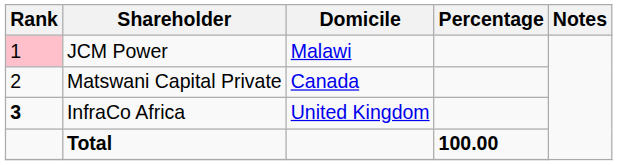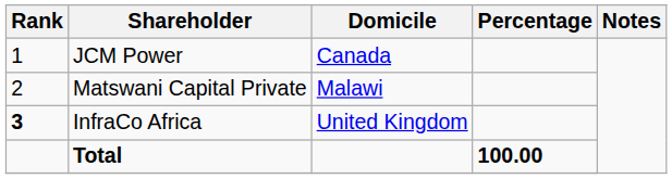 <table class="wikitable sortable" style="margin: 0.5em auto">
 <tr>
 <th>Rank</th>
 <th>Shareholder</th>
 <th>Domicile</th>
 <th>Percentage</th>
 <th>Notes</th>
 </tr>
 <tr>
-<td style="background: pink;">1</td>
+<td>1</td>
 <td>JCM Power</td>
-<td><a href='#'>Malawi</a></td>
+<td><a href='#'>Canada</a></td>
 <td></td>
 </tr>
 <tr>
 <td>2</td>
 <td>Matswani Capital Private</td>
-<td><a href='#'>Canada</a></td>
+<td><a href='#'>Malawi</a></td>
 <td></td>
 </tr>
 <tr>
 <td><strong>3</strong></td>
 <td>InfraCo Africa</td>
 <td><a href='#'>United Kingdom</a></td>
 <td></td>
 </tr>
 <tr>
 <td></td>
 <td><strong>Total</strong></td>
 <td></td>
 <td><strong>100.00</strong></td>
 </tr>
 <tr>
 </tr>
 </table>
